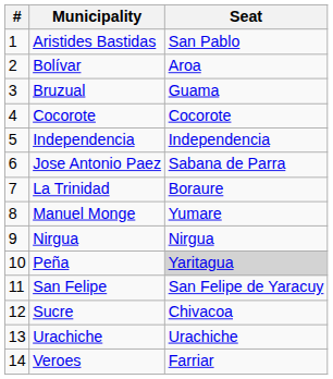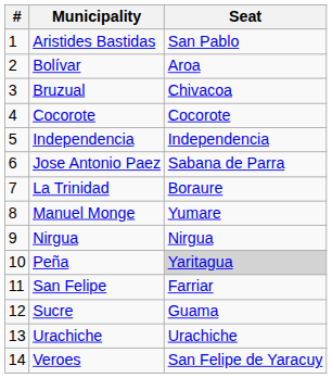 <table class="sortable wikitable">
 <tr>
 <th>#</th>
 <th>Municipality</th>
 <th>Seat</th>
 </tr>
 <tr>
 <td>1</td>
 <td><a href='#'>Aristides Bastidas</a></td>
 <td><a href='#'>San Pablo</a></td>
 </tr>
 <tr>
 <td>2</td>
 <td><a href='#'>Bolívar</a></td>
 <td><a href='#'>Aroa</a></td>
 </tr>
 <tr>
 <td>3</td>
 <td><a href='#'>Bruzual</a></td>
-<td><a href='#'>Guama</a></td>
+<td><a href='#'>Chivacoa</a></td>
 </tr>
 <tr>
 <td>4</td>
 <td><a href='#'>Cocorote</a></td>
 <td><a href='#'>Cocorote</a></td>
 </tr>
 <tr>
 <td>5</td>
 <td><a href='#'>Independencia</a></td>
 <td><a href='#'>Independencia</a></td>
 </tr>
 <tr>
 <td>6</td>
 <td><a href='#'>Jose Antonio Paez</a></td>
 <td><a href='#'>Sabana de Parra</a></td>
 </tr>
 <tr>
 <td>7</td>
 <td><a href='#'>La Trinidad</a></td>
 <td><a href='#'>Boraure</a></td>
 </tr>
 <tr>
 <td>8</td>
 <td><a href='#'>Manuel Monge</a></td>
 <td><a href='#'>Yumare</a></td>
 </tr>
 <tr>
 <td>9</td>
 <td><a href='#'>Nirgua</a></td>
 <td><a href='#'>Nirgua</a></td>
 </tr>
 <tr>
 <td>10</td>
 <td><a href='#'>Peña</a></td>
 <td style="background: lightgrey;"><a href='#'>Yaritagua</a></td>
 </tr>
 <tr>
 <td>11</td>
 <td><a href='#'>San Felipe</a></td>
-<td><a href='#'>San Felipe de Yaracuy</a></td>
+<td><a href='#'>Farriar</a></td>
 </tr>
 <tr>
 <td>12</td>
 <td><a href='#'>Sucre</a></td>
-<td><a href='#'>Chivacoa</a></td>
+<td><a href='#'>Guama</a></td>
 </tr>
 <tr>
 <td>13</td>
 <td><a href='#'>Urachiche</a></td>
 <td><a href='#'>Urachiche</a></td>
 </tr>
 <tr>
 <td>14</td>
 <td><a href='#'>Veroes</a></td>
-<td><a href='#'>Farriar</a></td>
+<td><a href='#'>San Felipe de Yaracuy</a></td>
 </tr>
 </table>
